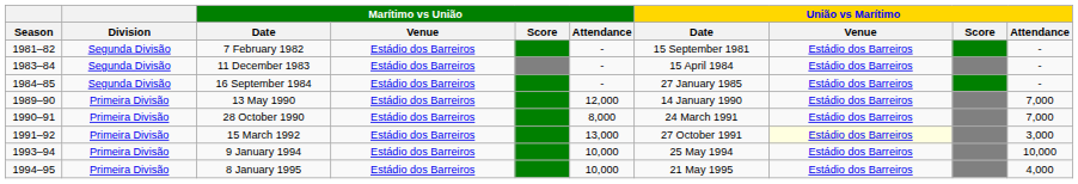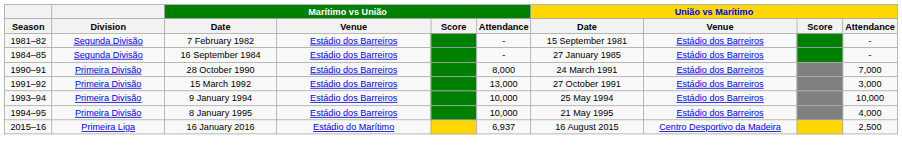 <table class="wikitable" style="text-align: center; font-size: 11px">
 <tr style="background:#f5f5f5;">
 <th></th>
 <th></th>
 <th colspan=4 style="color:white;background:green">Marítimo vs União</th>
 <th colspan=4 style="color:#0000FF;background:#FFD700">União vs Marítimo</th>
 </tr>
 <tr>
 <th style="width:52px;">Season</th>
 <th style="width:130px;">Division</th>
 <th style="width:130px;">Date</th>
 <th style="width:180px;">Venue</th>
 <th style="width:50px;">Score</th>
 <th style="width:40px;">Attendance</th>
 <th style="width:130px;">Date</th>
 <th style="width:180px;">Venue</th>
 <th style="width:50px;">Score</th>
 <th style="width:40px;">Attendance</th>
 </tr>
 <tr>
 <td>1981–82</td>
 <td><a href='#'>Segunda Divisão</a></td>
 <td>7 February 1982</td>
 <td><a href='#'>Estádio dos Barreiros</a></td>
 <td bgcolor=green></td>
 <td>-</td>
 <td>15 September 1981</td>
 <td><a href='#'>Estádio dos Barreiros</a></td>
 <td bgcolor=green></td>
 <td>-</td>
 </tr>
 <tr>
-<td>1983–84</td>
-<td><a href='#'>Segunda Divisão</a></td>
-<td>11 December 1983</td>
-<td><a href='#'>Estádio dos Barreiros</a></td>
-<td bgcolor=grey></td>
-<td>-</td>
-<td>15 April 1984</td>
-<td><a href='#'>Estádio dos Barreiros</a></td>
-<td bgcolor=grey></td>
-<td>-</td>
-</tr>
-<tr>
 <td>1984–85</td>
 <td><a href='#'>Segunda Divisão</a></td>
 <td>16 September 1984</td>
 <td><a href='#'>Estádio dos Barreiros</a></td>
 <td bgcolor=green></td>
 <td>-</td>
 <td>27 January 1985</td>
 <td><a href='#'>Estádio dos Barreiros</a></td>
 <td bgcolor=green></td>
 <td>-</td>
-</tr>
-<tr>
-<td>1989–90</td>
-<td><a href='#'>Primeira Divisão</a></td>
-<td>13 May 1990</td>
-<td><a href='#'>Estádio dos Barreiros</a></td>
-<td bgcolor=green></td>
-<td>12,000</td>
-<td>14 January 1990</td>
-<td><a href='#'>Estádio dos Barreiros</a></td>
-<td bgcolor=grey></td>
-<td>7,000</td>
 </tr>
 <tr>
 <td>1990–91</td>
 <td><a href='#'>Primeira Divisão</a></td>
 <td>28 October 1990</td>
 <td><a href='#'>Estádio dos Barreiros</a></td>
 <td bgcolor=green></td>
 <td>8,000</td>
 <td>24 March 1991</td>
 <td><a href='#'>Estádio dos Barreiros</a></td>
 <td bgcolor=grey></td>
 <td>7,000</td>
 </tr>
 <tr>
 <td>1991–92</td>
 <td><a href='#'>Primeira Divisão</a></td>
 <td>15 March 1992</td>
 <td><a href='#'>Estádio dos Barreiros</a></td>
 <td bgcolor=green></td>
 <td>13,000</td>
 <td>27 October 1991</td>
-<td style="background: lightyellow;"><a href='#'>Estádio dos Barreiros</a></td>
+<td><a href='#'>Estádio dos Barreiros</a></td>
 <td bgcolor=grey></td>
 <td>3,000</td>
 </tr>
 <tr>
 <td>1993–94</td>
 <td><a href='#'>Primeira Divisão</a></td>
 <td>9 January 1994</td>
 <td><a href='#'>Estádio dos Barreiros</a></td>
 <td bgcolor=green></td>
 <td>10,000</td>
 <td>25 May 1994</td>
 <td><a href='#'>Estádio dos Barreiros</a></td>
 <td bgcolor=grey></td>
 <td>10,000</td>
 </tr>
 <tr>
 <td>1994–95</td>
 <td><a href='#'>Primeira Divisão</a></td>
 <td>8 January 1995</td>
 <td><a href='#'>Estádio dos Barreiros</a></td>
 <td bgcolor=green></td>
 <td>10,000</td>
 <td>21 May 1995</td>
 <td><a href='#'>Estádio dos Barreiros</a></td>
 <td bgcolor=grey></td>
 <td>4,000</td>
 </tr>
+<tr>
+<td>2015–16</td>
+<td><a href='#'>Primeira Liga</a></td>
+<td>16 January 2016</td>
+<td><a href='#'>Estádio do Marítimo</a></td>
+<td bgcolor=#FFD700></td>
+<td>6,937</td>
+<td>16 August 2015</td>
+<td><a href='#'>Centro Desportivo da Madeira</a></td>
+<td bgcolor=#FFD700></td>
+<td>2,500</td>
+</tr>
 </table>
